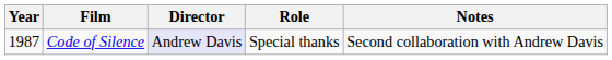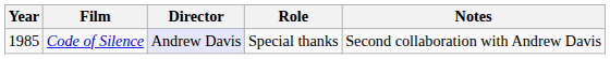 <table class="wikitable">
 <tr>
 <th>Year</th>
 <th>Film</th>
 <th>Director</th>
 <th>Role</th>
 <th>Notes</th>
 </tr>
 <tr>
-<td>1987</td>
+<td>1985</td>
 <td><em><a href='#'>Code of Silence</a></em></td>
 <td style="background: lavender;">Andrew Davis</td>
 <td>Special thanks</td>
 <td>Second collaboration with Andrew Davis</td>
 </tr>
 </table>
